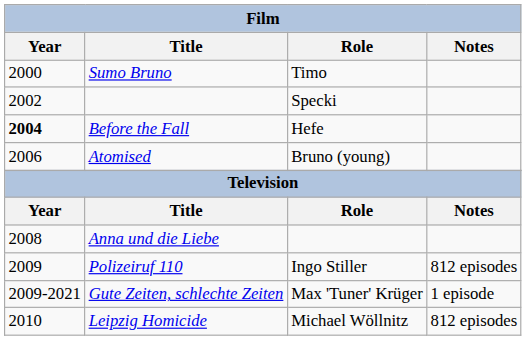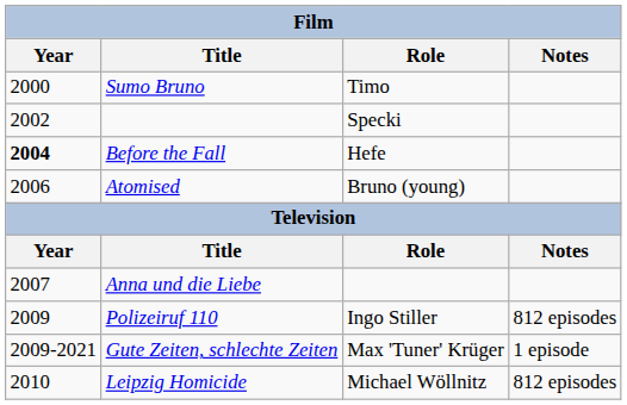 <table class="wikitable" style="font-size: 90%;">
 <tr>
 <th colspan="4" style="background: LightSteelBlue;">Film</th>
 </tr>
 <tr>
 <th>Year</th>
 <th>Title</th>
 <th>Role</th>
 <th>Notes</th>
 </tr>
 <tr>
 <td>2000</td>
 <td><em><a href='#'>Sumo Bruno</a></em></td>
 <td>Timo</td>
 <td></td>
 </tr>
 <tr>
 <td>2002</td>
 <td><em></em></td>
 <td>Specki</td>
 <td></td>
 </tr>
 <tr>
 <td><strong>2004</strong></td>
 <td><em><a href='#'>Before the Fall</a></em></td>
 <td>Hefe</td>
 <td></td>
 </tr>
 <tr>
 <td>2006</td>
 <td><em><a href='#'>Atomised</a></em></td>
 <td>Bruno (young)</td>
 <td></td>
 </tr>
 <tr>
 </tr>
 <tr>
 <th colspan="4" style="background: LightSteelBlue;">Television</th>
 </tr>
 <tr>
 <th>Year</th>
 <th>Title</th>
 <th>Role</th>
 <th>Notes</th>
 </tr>
 <tr>
-<td>2008</td>
+<td>2007</td>
 <td><em><a href='#'>Anna und die Liebe</a></em></td>
 <td></td>
 <td></td>
 </tr>
 <tr>
 <td>2009</td>
 <td><em><a href='#'>Polizeiruf 110</a></em></td>
 <td>Ingo Stiller</td>
 <td>812 episodes</td>
 </tr>
 <tr>
 <td>2009-2021</td>
 <td><em><a href='#'>Gute Zeiten, schlechte Zeiten</a></em></td>
 <td>Max 'Tuner' Krüger</td>
 <td>1 episode</td>
 </tr>
 <tr>
 <td>2010</td>
 <td><em><a href='#'>Leipzig Homicide</a></em></td>
 <td>Michael Wöllnitz</td>
 <td>812 episodes</td>
 </tr>
 </table>
